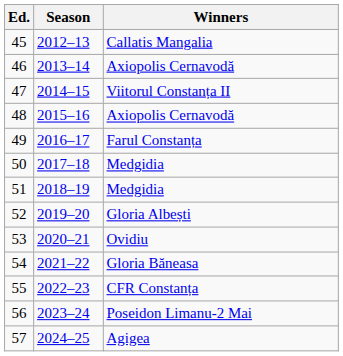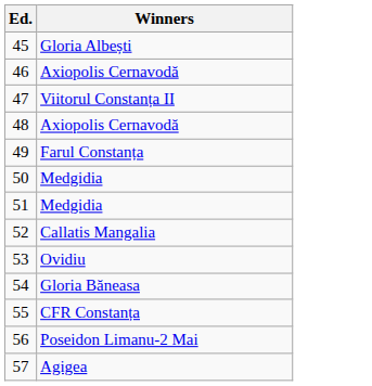 <table class="wikitable" style="font-size:90%">
 <tr>
 <th><abbr>Ed.</abbr></th>
-<th width="60">Season</th>
 <th width="220">Winners</th>
 </tr>
 <tr>
 <td align=center>45</td>
-<td><a href='#'>2012–13</a></td>
-<td><a href='#'>Callatis Mangalia</a></td>
+<td><a href='#'>Gloria Albești</a></td>
 </tr>
 <tr>
 <td align=center>46</td>
-<td><a href='#'>2013–14</a></td>
 <td><a href='#'>Axiopolis Cernavodă</a></td>
 </tr>
 <tr>
 <td align=center>47</td>
-<td><a href='#'>2014–15</a></td>
 <td><a href='#'>Viitorul Constanța II</a></td>
 </tr>
 <tr>
 <td align=center>48</td>
-<td><a href='#'>2015–16</a></td>
 <td><a href='#'>Axiopolis Cernavodă</a></td>
 </tr>
 <tr>
 <td align=center>49</td>
-<td><a href='#'>2016–17</a></td>
 <td><a href='#'>Farul Constanța</a></td>
 </tr>
 <tr>
 <td align=center>50</td>
-<td><a href='#'>2017–18</a></td>
 <td><a href='#'>Medgidia</a></td>
 </tr>
 <tr>
 <td align=center>51</td>
-<td><a href='#'>2018–19</a></td>
 <td><a href='#'>Medgidia</a></td>
 </tr>
 <tr>
 <td align=center>52</td>
-<td><a href='#'>2019–20</a></td>
-<td><a href='#'>Gloria Albești</a></td>
+<td><a href='#'>Callatis Mangalia</a></td>
 </tr>
 <tr>
 <td align=center>53</td>
-<td><a href='#'>2020–21</a></td>
 <td><a href='#'>Ovidiu</a></td>
 </tr>
 <tr>
 <td align=center>54</td>
-<td><a href='#'>2021–22</a></td>
 <td><a href='#'>Gloria Băneasa</a></td>
 </tr>
 <tr>
 <td align=center>55</td>
-<td><a href='#'>2022–23</a></td>
 <td><a href='#'>CFR Constanța</a></td>
 </tr>
 <tr>
 <td align=center>56</td>
-<td><a href='#'>2023–24</a></td>
 <td><a href='#'>Poseidon Limanu-2 Mai</a></td>
 </tr>
 <tr>
 <td align=center>57</td>
-<td><a href='#'>2024–25</a></td>
 <td><a href='#'>Agigea</a></td>
 </tr>
 </table>
